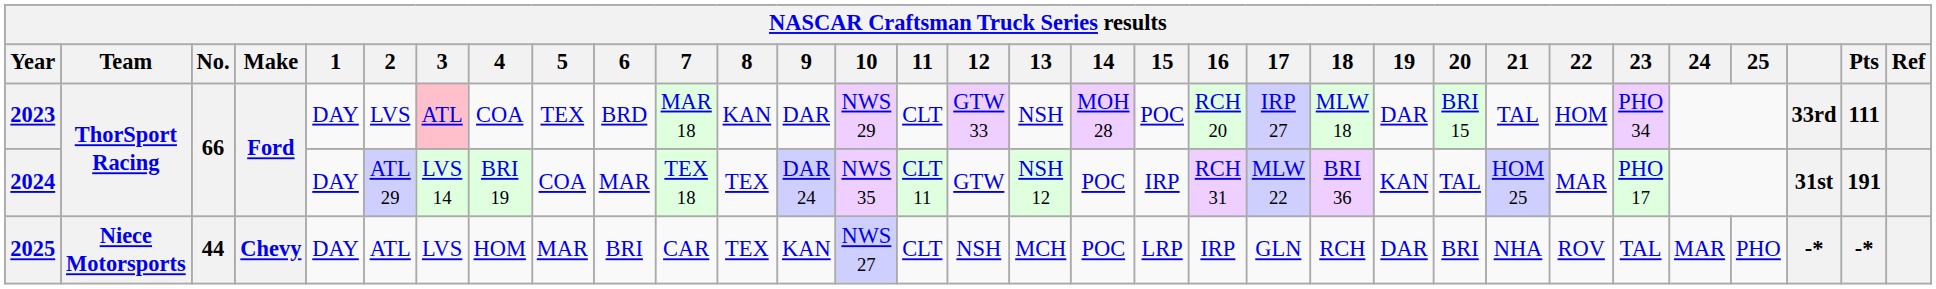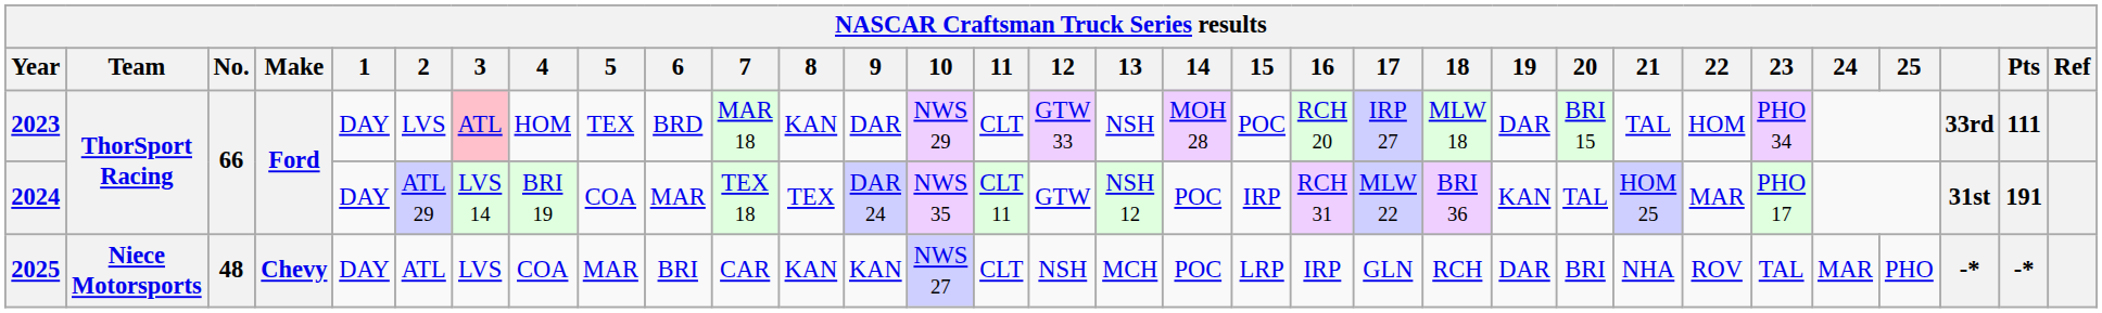 <table class="wikitable" style="text-align:center; font-size:75%">
 <tr>
 <th colspan="32"><a href='#'>NASCAR Craftsman Truck Series</a> results</th>
 </tr>
 <tr>
 <th>Year</th>
 <th>Team</th>
 <th>No.</th>
 <th>Make</th>
 <th>1</th>
 <th>2</th>
 <th>3</th>
 <th>4</th>
 <th>5</th>
 <th>6</th>
 <th>7</th>
 <th>8</th>
 <th>9</th>
 <th>10</th>
 <th>11</th>
 <th>12</th>
 <th>13</th>
 <th>14</th>
 <th>15</th>
 <th>16</th>
 <th>17</th>
 <th>18</th>
 <th>19</th>
 <th>20</th>
 <th>21</th>
 <th>22</th>
 <th>23</th>
 <th>24</th>
 <th>25</th>
 <th></th>
 <th>Pts</th>
 <th>Ref</th>
 </tr>
 <tr>
 <th><a href='#'>2023</a></th>
 <th rowspan=2><a href='#'>ThorSport Racing</a></th>
 <th rowspan=2>66</th>
 <th rowspan=2><a href='#'>Ford</a></th>
 <td><a href='#'>DAY</a></td>
 <td><a href='#'>LVS</a></td>
 <td style="background: pink;"><a href='#'>ATL</a></td>
-<td><a href='#'>COA</a></td>
+<td><a href='#'>HOM</a></td>
 <td><a href='#'>TEX</a></td>
 <td><a href='#'>BRD</a></td>
 <td style="background:#DFFFDF;"><a href='#'>MAR</a><br><small>18</small></td>
 <td><a href='#'>KAN</a></td>
 <td><a href='#'>DAR</a></td>
 <td style="background:#EFCFFF;"><a href='#'>NWS</a><br><small>29</small></td>
 <td><a href='#'>CLT</a></td>
 <td style="background:#EFCFFF;"><a href='#'>GTW</a><br><small>33</small></td>
 <td><a href='#'>NSH</a></td>
 <td style="background:#EFCFFF;"><a href='#'>MOH</a><br><small>28</small></td>
 <td><a href='#'>POC</a></td>
 <td style="background:#DFFFDF;"><a href='#'>RCH</a><br><small>20</small></td>
 <td style="background:#CFCFFF;"><a href='#'>IRP</a><br><small>27</small></td>
 <td style="background:#DFFFDF;"><a href='#'>MLW</a><br><small>18</small></td>
 <td><a href='#'>DAR</a></td>
 <td style="background:#DFFFDF;"><a href='#'>BRI</a><br><small>15</small></td>
 <td><a href='#'>TAL</a></td>
 <td><a href='#'>HOM</a></td>
 <td style="background:#EFCFFF;"><a href='#'>PHO</a><br><small>34</small></td>
 <td colspan="2"></td>
 <th>33rd</th>
 <th>111</th>
 <th></th>
 </tr>
 <tr>
 <th><a href='#'>2024</a></th>
 <td><a href='#'>DAY</a></td>
 <td style="background:#CFCFFF;"><a href='#'>ATL</a><br><small>29</small></td>
 <td style="background:#DFFFDF;"><a href='#'>LVS</a><br><small>14</small></td>
 <td style="background:#DFFFDF;"><a href='#'>BRI</a><br><small>19</small></td>
 <td><a href='#'>COA</a></td>
 <td><a href='#'>MAR</a></td>
 <td style="background:#DFFFDF;"><a href='#'>TEX</a><br><small>18</small></td>
 <td><a href='#'>TEX</a></td>
 <td style="background:#CFCFFF;"><a href='#'>DAR</a><br><small>24</small></td>
 <td style="background:#EFCFFF;"><a href='#'>NWS</a><br><small>35</small></td>
 <td style="background:#DFFFDF;"><a href='#'>CLT</a><br><small>11</small></td>
 <td><a href='#'>GTW</a></td>
 <td style="background:#DFFFDF;"><a href='#'>NSH</a><br><small>12</small></td>
 <td><a href='#'>POC</a></td>
 <td><a href='#'>IRP</a></td>
 <td style="background:#EFCFFF;"><a href='#'>RCH</a><br><small>31</small></td>
 <td style="background:#CFCFFF;"><a href='#'>MLW</a><br><small>22</small></td>
 <td style="background:#EFCFFF;"><a href='#'>BRI</a><br><small>36</small></td>
 <td><a href='#'>KAN</a></td>
 <td><a href='#'>TAL</a></td>
 <td style="background:#CFCFFF;"><a href='#'>HOM</a><br><small>25</small></td>
 <td><a href='#'>MAR</a></td>
 <td style="background:#DFFFDF;"><a href='#'>PHO</a><br><small>17</small></td>
 <td colspan="2"></td>
 <th>31st</th>
 <th>191</th>
 <th></th>
 </tr>
 <tr>
 <th><a href='#'>2025</a></th>
 <th><a href='#'>Niece Motorsports</a></th>
-<th>44</th>
+<th>48</th>
 <th><a href='#'>Chevy</a></th>
 <td><a href='#'>DAY</a></td>
 <td><a href='#'>ATL</a></td>
 <td><a href='#'>LVS</a></td>
-<td><a href='#'>HOM</a></td>
+<td><a href='#'>COA</a></td>
 <td><a href='#'>MAR</a></td>
 <td><a href='#'>BRI</a></td>
 <td><a href='#'>CAR</a></td>
-<td><a href='#'>TEX</a></td>
+<td><a href='#'>KAN</a></td>
 <td><a href='#'>KAN</a></td>
 <td style="background:#CFCFFF;"><a href='#'>NWS</a><br><small>27</small></td>
 <td><a href='#'>CLT</a></td>
 <td><a href='#'>NSH</a></td>
 <td><a href='#'>MCH</a></td>
 <td><a href='#'>POC</a></td>
 <td><a href='#'>LRP</a></td>
 <td><a href='#'>IRP</a></td>
 <td><a href='#'>GLN</a></td>
 <td><a href='#'>RCH</a></td>
 <td><a href='#'>DAR</a></td>
 <td><a href='#'>BRI</a></td>
 <td><a href='#'>NHA</a></td>
 <td><a href='#'>ROV</a></td>
 <td><a href='#'>TAL</a></td>
 <td><a href='#'>MAR</a></td>
 <td><a href='#'>PHO</a></td>
 <th>-*</th>
 <th>-*</th>
 <th></th>
 </tr>
 </table>
